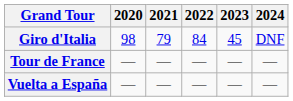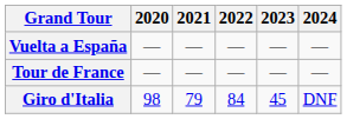 <table class="wikitable plainrowheaders">
 <tr>
 <th scope="col"><a href='#'>Grand Tour</a></th>
 <th scope="col">2020</th>
 <th scope="col">2021</th>
 <th scope="col">2022</th>
 <th scope="col">2023</th>
 <th scope="col">2024</th>
 </tr>
 <tr style="text-align:center;">
-<th scope="row"> <a href='#'>Giro d'Italia</a></th>
-<td><a href='#'>98</a></td>
-<td><a href='#'>79</a></td>
-<td><a href='#'>84</a></td>
-<td><a href='#'>45</a></td>
-<td><a href='#'>DNF</a></td>
+<th scope="row"> <a href='#'>Vuelta a España</a></th>
+<td>—</td>
+<td>—</td>
+<td>—</td>
+<td>—</td>
+<td>—</td>
 </tr>
 <tr style="text-align:center;">
 <th scope="row"> <a href='#'>Tour de France</a></th>
 <td>—</td>
 <td>—</td>
 <td>—</td>
 <td>—</td>
 <td>—</td>
 </tr>
 <tr style="text-align:center;">
-<th scope="row"> <a href='#'>Vuelta a España</a></th>
-<td>—</td>
-<td>—</td>
-<td>—</td>
-<td>—</td>
-<td>—</td>
+<th scope="row"> <a href='#'>Giro d'Italia</a></th>
+<td><a href='#'>98</a></td>
+<td><a href='#'>79</a></td>
+<td><a href='#'>84</a></td>
+<td><a href='#'>45</a></td>
+<td><a href='#'>DNF</a></td>
 </tr>
 </table>
